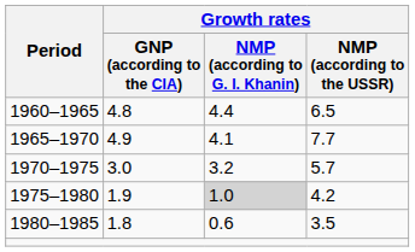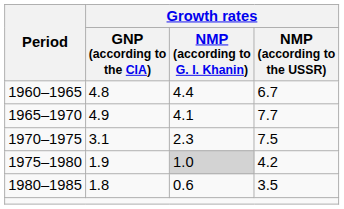 <table class="wikitable" style="float:right; margin:0 15px;">
 <tr>
 <th rowspan=2>Period</th>
 <th colspan=3><a href='#'>Growth rates</a></th>
 </tr>
 <tr>
 <th style="line-height:100%">GNP<br><small>(according to<br>the <a href='#'>CIA</a>)</small></th>
 <th style="line-height:100%"><a href='#'>NMP</a><br><small>(according to<br><a href='#'>G. I. Khanin</a>)</small></th>
 <th style="line-height:100%">NMP<br><small>(according to<br>the USSR)</small></th>
 </tr>
 <tr>
 <td>1960–1965</td>
 <td>4.8</td>
 <td>4.4</td>
-<td>6.5</td>
+<td>6.7</td>
 </tr>
 <tr>
 <td>1965–1970</td>
 <td>4.9</td>
 <td>4.1</td>
 <td>7.7</td>
 </tr>
 <tr>
 <td>1970–1975</td>
-<td>3.0</td>
-<td>3.2</td>
-<td>5.7</td>
+<td>3.1</td>
+<td>2.3</td>
+<td>7.5</td>
 </tr>
 <tr>
 <td>1975–1980</td>
 <td>1.9</td>
 <td style="background: lightgrey;">1.0</td>
 <td>4.2</td>
 </tr>
 <tr>
 <td>1980–1985</td>
 <td>1.8</td>
 <td>0.6</td>
 <td>3.5</td>
 </tr>
 <tr>
 <td style="text-align:left;" colspan="4"></td>
 </tr>
 </table>
